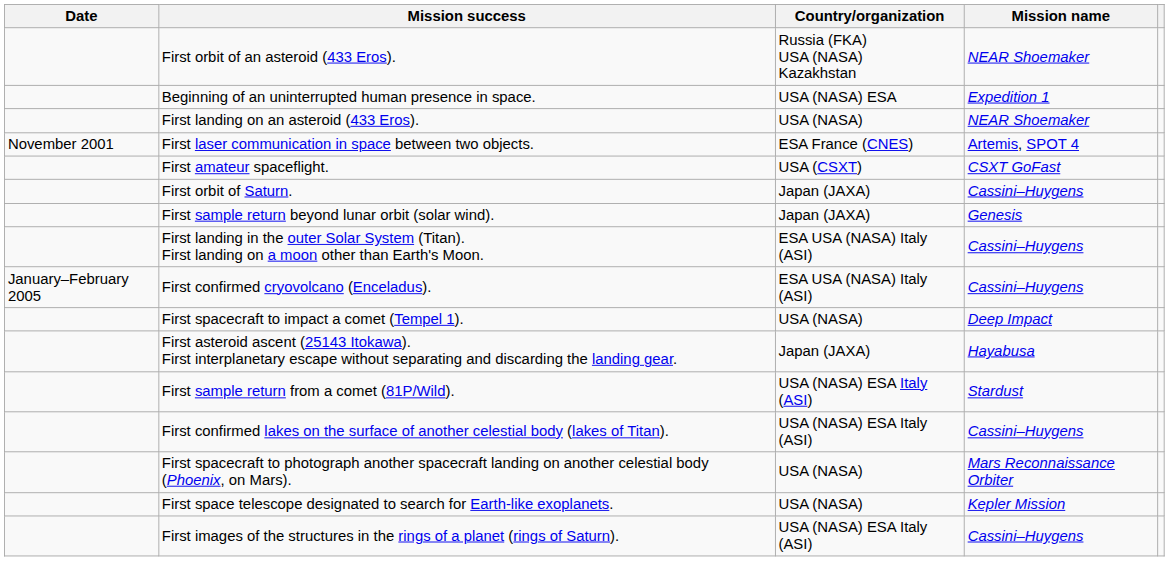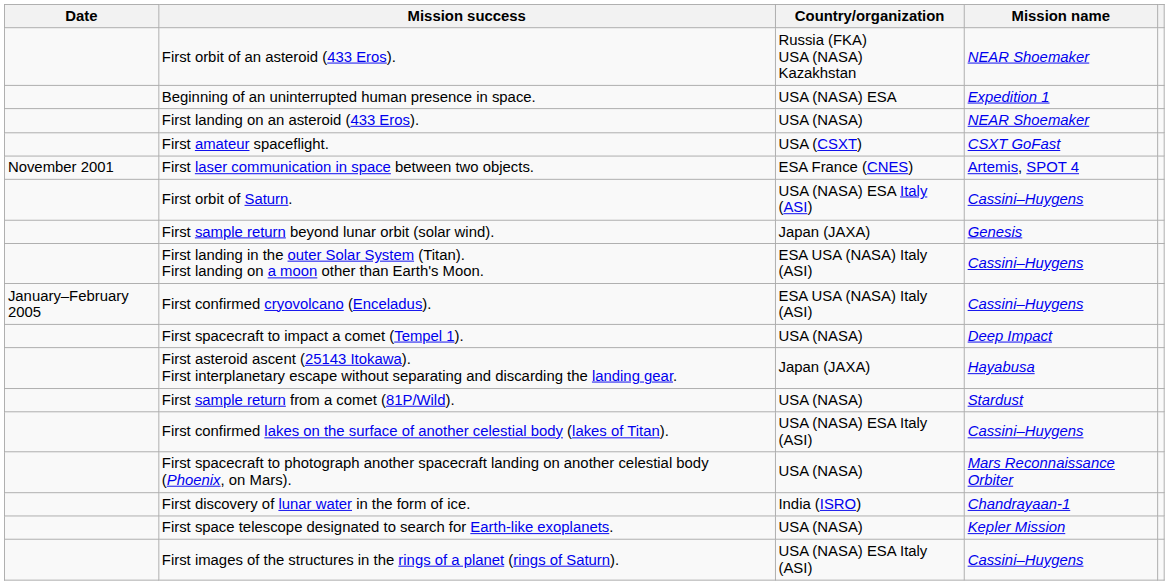 <table class="wikitable">
 <tr>
 <th>Date</th>
 <th>Mission success</th>
 <th>Country/organization</th>
 <th>Mission name</th>
 <th></th>
 </tr>
 <tr>
 <td></td>
 <td>First orbit of an asteroid (<a href='#'>433 Eros</a>).</td>
 <td> Russia (FKA)<br> USA (NASA)<br> Kazakhstan</td>
 <td><em><a href='#'>NEAR Shoemaker</a></em></td>
 <td></td>
 </tr>
 <tr>
 <td></td>
 <td>Beginning of an uninterrupted human presence in space.</td>
 <td> USA (NASA)  ESA</td>
 <td><em><a href='#'>Expedition 1</a></em></td>
 <td></td>
 </tr>
 <tr>
 <td></td>
 <td>First landing on an asteroid (<a href='#'>433 Eros</a>).</td>
 <td> USA (NASA)</td>
 <td><em><a href='#'>NEAR Shoemaker</a></em></td>
 <td></td>
 </tr>
 <tr>
+<td></td>
+<td>First <a href='#'>amateur</a> spaceflight.</td>
+<td> USA (<a href='#'>CSXT</a>)</td>
+<td><em><a href='#'>CSXT GoFast</a></em></td>
+<td></td>
+</tr>
+<tr>
 <td>November 2001</td>
 <td>First <a href='#'>laser communication in space</a> between two objects.</td>
 <td> ESA France (<a href='#'>CNES</a>)</td>
 <td><a href='#'>Artemis</a>, <a href='#'>SPOT 4</a></td>
 <td></td>
 </tr>
 <tr>
 <td></td>
-<td>First <a href='#'>amateur</a> spaceflight.</td>
-<td> USA (<a href='#'>CSXT</a>)</td>
-<td><em><a href='#'>CSXT GoFast</a></em></td>
-<td></td>
-</tr>
-<tr>
-<td></td>
 <td>First orbit of <a href='#'>Saturn</a>.</td>
-<td> Japan (JAXA)</td>
+<td> USA (NASA)  ESA  <a href='#'>Italy</a> (<a href='#'>ASI</a>)</td>
 <td><em><a href='#'>Cassini–Huygens</a></em></td>
 <td></td>
 </tr>
 <tr>
 <td></td>
 <td>First <a href='#'>sample return</a> beyond lunar orbit (solar wind).</td>
 <td> Japan (JAXA)</td>
 <td><em><a href='#'>Genesis</a></em></td>
 <td></td>
 </tr>
 <tr>
 <td></td>
 <td>First landing in the <a href='#'>outer Solar System</a> (Titan).<br>First landing on <a href='#'>a moon</a> other than Earth's Moon.</td>
 <td> ESA  USA (NASA)  Italy (ASI)</td>
 <td><em><a href='#'>Cassini–Huygens</a></em></td>
 <td></td>
 </tr>
 <tr>
 <td>January–February 2005</td>
 <td>First confirmed <a href='#'>cryovolcano</a> (<a href='#'>Enceladus</a>).</td>
 <td> ESA  USA (NASA)  Italy (ASI)</td>
 <td><em><a href='#'>Cassini–Huygens</a></em></td>
 <td></td>
 </tr>
 <tr>
 <td></td>
 <td>First spacecraft to impact a comet (<a href='#'>Tempel 1</a>).</td>
 <td> USA (NASA)</td>
 <td><em><a href='#'>Deep Impact</a></em></td>
 <td></td>
 </tr>
 <tr>
 <td></td>
 <td>First asteroid ascent (<a href='#'>25143 Itokawa</a>).<br>First interplanetary escape without separating and discarding the <a href='#'>landing gear</a>.</td>
 <td> Japan (JAXA)</td>
 <td><em><a href='#'>Hayabusa</a></em></td>
 <td></td>
 </tr>
 <tr>
 <td></td>
 <td>First <a href='#'>sample return</a> from a comet (<a href='#'>81P/Wild</a>).</td>
-<td> USA (NASA)  ESA  <a href='#'>Italy</a> (<a href='#'>ASI</a>)</td>
+<td> USA (NASA)</td>
 <td><em><a href='#'>Stardust</a></em></td>
 <td></td>
 </tr>
 <tr>
 <td></td>
 <td>First confirmed <a href='#'>lakes on the surface of another celestial body</a> (<a href='#'>lakes of Titan</a>).</td>
 <td> USA (NASA)  ESA  Italy (ASI)</td>
 <td><em><a href='#'>Cassini–Huygens</a></em></td>
 <td></td>
 </tr>
 <tr>
 <td></td>
 <td>First spacecraft to photograph another spacecraft landing on another celestial body (<a href='#'><em>Phoenix</em></a>, on Mars).</td>
 <td> USA (NASA)</td>
 <td><em><a href='#'>Mars Reconnaissance Orbiter</a></em></td>
 <td></td>
 </tr>
 <tr>
 <td></td>
+<td>First discovery of <a href='#'>lunar water</a> in the form of ice.</td>
+<td> India (<a href='#'>ISRO</a>)</td>
+<td><em><a href='#'>Chandrayaan-1</a></em></td>
+<td></td>
+</tr>
+<tr>
+<td></td>
 <td>First space telescope designated to search for <a href='#'>Earth-like exoplanets</a>.</td>
 <td> USA (NASA)</td>
 <td><em><a href='#'>Kepler Mission</a></em></td>
 <td></td>
 </tr>
 <tr>
 <td></td>
 <td>First images of the structures in the <a href='#'>rings of a planet</a> (<a href='#'>rings of Saturn</a>).</td>
 <td> USA (NASA)  ESA  Italy (ASI)</td>
 <td><em><a href='#'>Cassini–Huygens</a></em></td>
 <td></td>
 </tr>
 </table>
